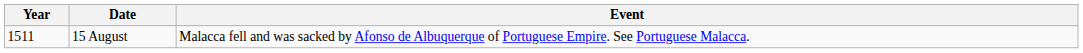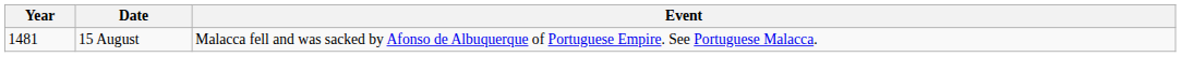 <table class=wikitable style=width:100%>
 <tr>
 <th style=width:6%>Year</th>
 <th style=width:10%>Date</th>
 <th>Event</th>
 </tr>
 <tr>
-<td>1511</td>
+<td>1481</td>
 <td>15 August</td>
 <td>Malacca fell and was sacked by <a href='#'>Afonso de Albuquerque</a> of <a href='#'>Portuguese Empire</a>. See <a href='#'>Portuguese Malacca</a>.</td>
 </tr>
 </table>
